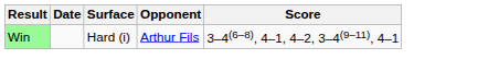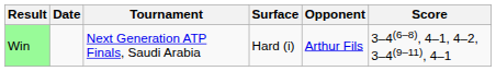 <table class="wikitable">
 <tr>
 <th>Result</th>
 <th>Date</th>
+<th>Tournament</th>
 <th>Surface</th>
 <th>Opponent</th>
 <th class="unsortable">Score</th>
 </tr>
 <tr>
 <td bgcolor=98fb98>Win</td>
 <td><a href='#'></a></td>
+<td><a href='#'>Next Generation ATP Finals</a>, Saudi Arabia</td>
 <td>Hard (i)</td>
 <td> <a href='#'>Arthur Fils</a></td>
 <td>3–4<sup>(6–8)</sup>, 4–1, 4–2, 3–4<sup>(9–11)</sup>, 4–1</td>
 </tr>
 </table>
